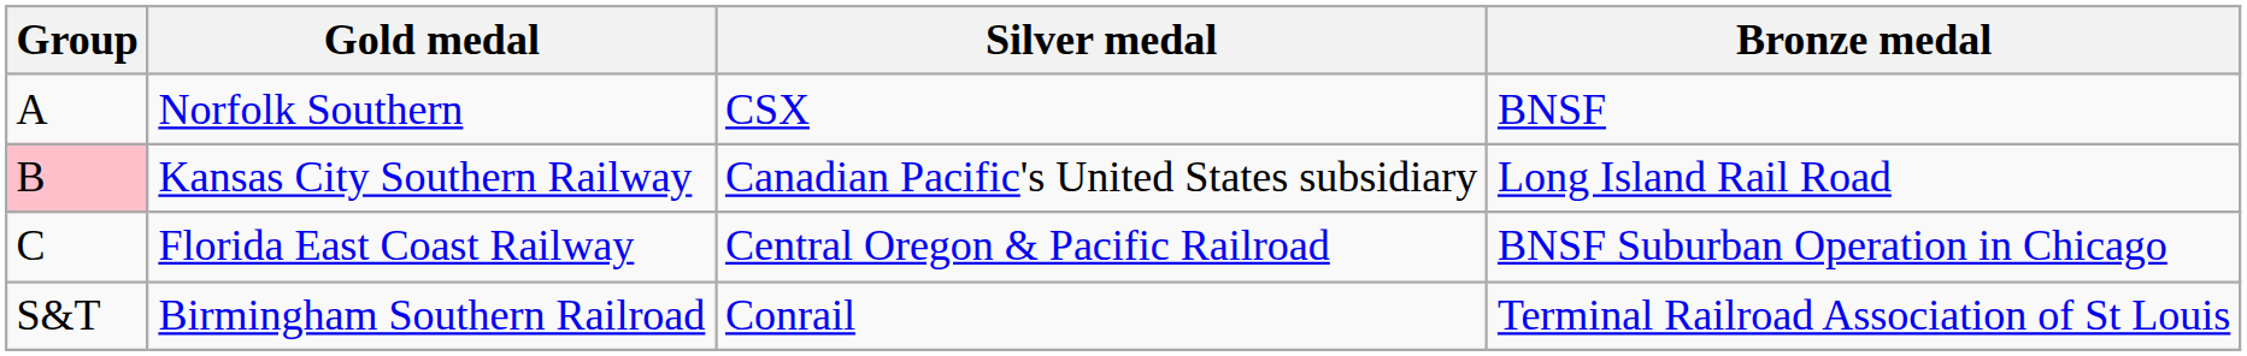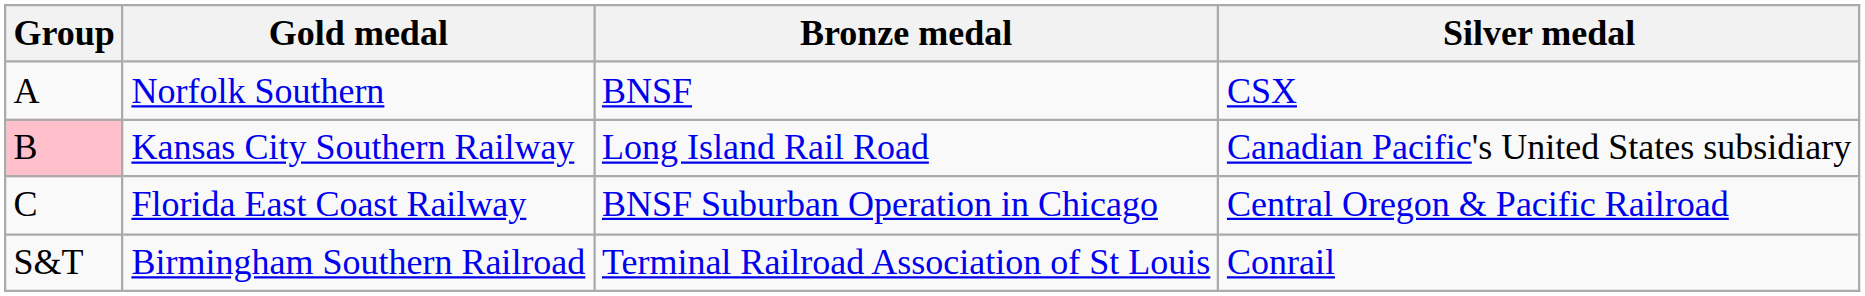 <table class="wikitable">
 <tr>
 <th>Group</th>
 <th>Gold medal</th>
+<th>Bronze medal</th>
 <th>Silver medal</th>
-<th>Bronze medal</th>
 </tr>
 <tr>
 <td>A</td>
 <td><a href='#'>Norfolk Southern</a></td>
+<td><a href='#'>BNSF</a></td>
 <td><a href='#'>CSX</a></td>
-<td><a href='#'>BNSF</a></td>
 </tr>
 <tr>
 <td style="background: pink;">B</td>
 <td><a href='#'>Kansas City Southern Railway</a></td>
+<td><a href='#'>Long Island Rail Road</a></td>
 <td><a href='#'>Canadian Pacific</a>'s United States subsidiary</td>
-<td><a href='#'>Long Island Rail Road</a></td>
 </tr>
 <tr>
 <td>C</td>
 <td><a href='#'>Florida East Coast Railway</a></td>
+<td><a href='#'>BNSF Suburban Operation in Chicago</a></td>
 <td><a href='#'>Central Oregon & Pacific Railroad</a></td>
-<td><a href='#'>BNSF Suburban Operation in Chicago</a></td>
 </tr>
 <tr>
 <td>S&T</td>
 <td><a href='#'>Birmingham Southern Railroad</a></td>
+<td><a href='#'>Terminal Railroad Association of St Louis</a></td>
 <td><a href='#'>Conrail</a></td>
-<td><a href='#'>Terminal Railroad Association of St Louis</a></td>
 </tr>
 </table>
